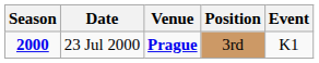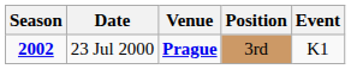 <table class="wikitable" style="text-align:center; font-size:95%;">
 <tr>
 <th>Season</th>
 <th>Date</th>
 <th>Venue</th>
 <th>Position</th>
 <th>Event</th>
 </tr>
 <tr>
-<td><strong><a href='#'>2000</a></strong></td>
+<td><strong><a href='#'>2002</a></strong></td>
 <td align=right>23 Jul 2000</td>
 <td align=left><strong><a href='#'>Prague</a></strong></td>
 <td bgcolor=cc9966>3rd</td>
 <td>K1</td>
 </tr>
 </table>
